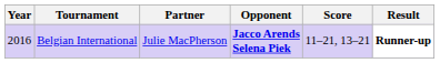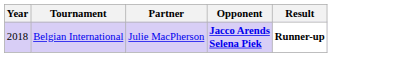 <table class="sortable wikitable" style="font-size: 90%;">
 <tr>
 <th>Year</th>
 <th>Tournament</th>
 <th>Partner</th>
 <th>Opponent</th>
-<th>Score</th>
 <th>Result</th>
 </tr>
 <tr style="background:#D8CEF6">
-<td align="center">2016</td>
+<td align="center">2018</td>
 <td align="left"><a href='#'>Belgian International</a></td>
 <td align="left"> <a href='#'>Julie MacPherson</a></td>
 <td align="left"><strong> <a href='#'>Jacco Arends</a><br> <a href='#'>Selena Piek</a></strong></td>
-<td align="left">11–21, 13–21</td>
 <td style="text-align:left; background:white"> <strong>Runner-up</strong></td>
 </tr>
 </table>
